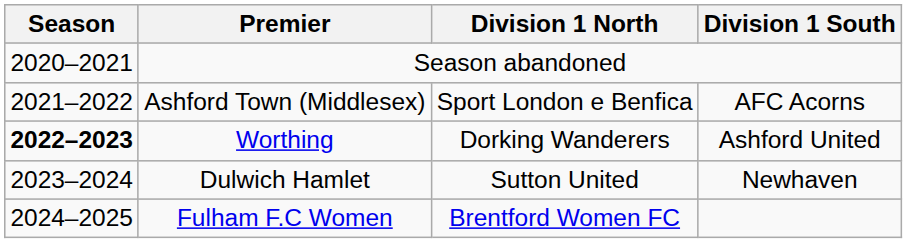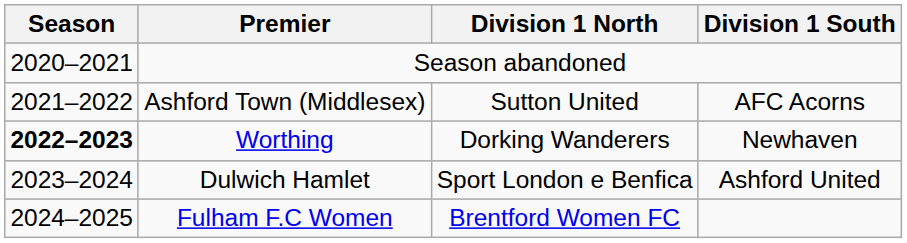 <table class="wikitable" style="text-align: center">
 <tr>
 <th>Season</th>
 <th>Premier</th>
 <th>Division 1 North</th>
 <th>Division 1 South</th>
 </tr>
 <tr>
 <td>2020–2021</td>
 <td colspan="3">Season abandoned</td>
 </tr>
 <tr>
 <td>2021–2022</td>
 <td>Ashford Town (Middlesex)</td>
-<td>Sport London e Benfica</td>
+<td>Sutton United</td>
 <td>AFC Acorns</td>
 </tr>
 <tr>
 <td><strong>2022–2023</strong></td>
 <td><a href='#'>Worthing</a></td>
 <td>Dorking Wanderers</td>
-<td>Ashford United</td>
+<td>Newhaven</td>
 </tr>
 <tr>
 <td>2023–2024</td>
 <td>Dulwich Hamlet</td>
-<td>Sutton United</td>
-<td>Newhaven</td>
+<td>Sport London e Benfica</td>
+<td>Ashford United</td>
 </tr>
 <tr>
 <td>2024–2025</td>
 <td><a href='#'>Fulham F.C Women</a></td>
 <td><a href='#'>Brentford Women FC</a></td>
 <td></td>
 </tr>
 </table>
